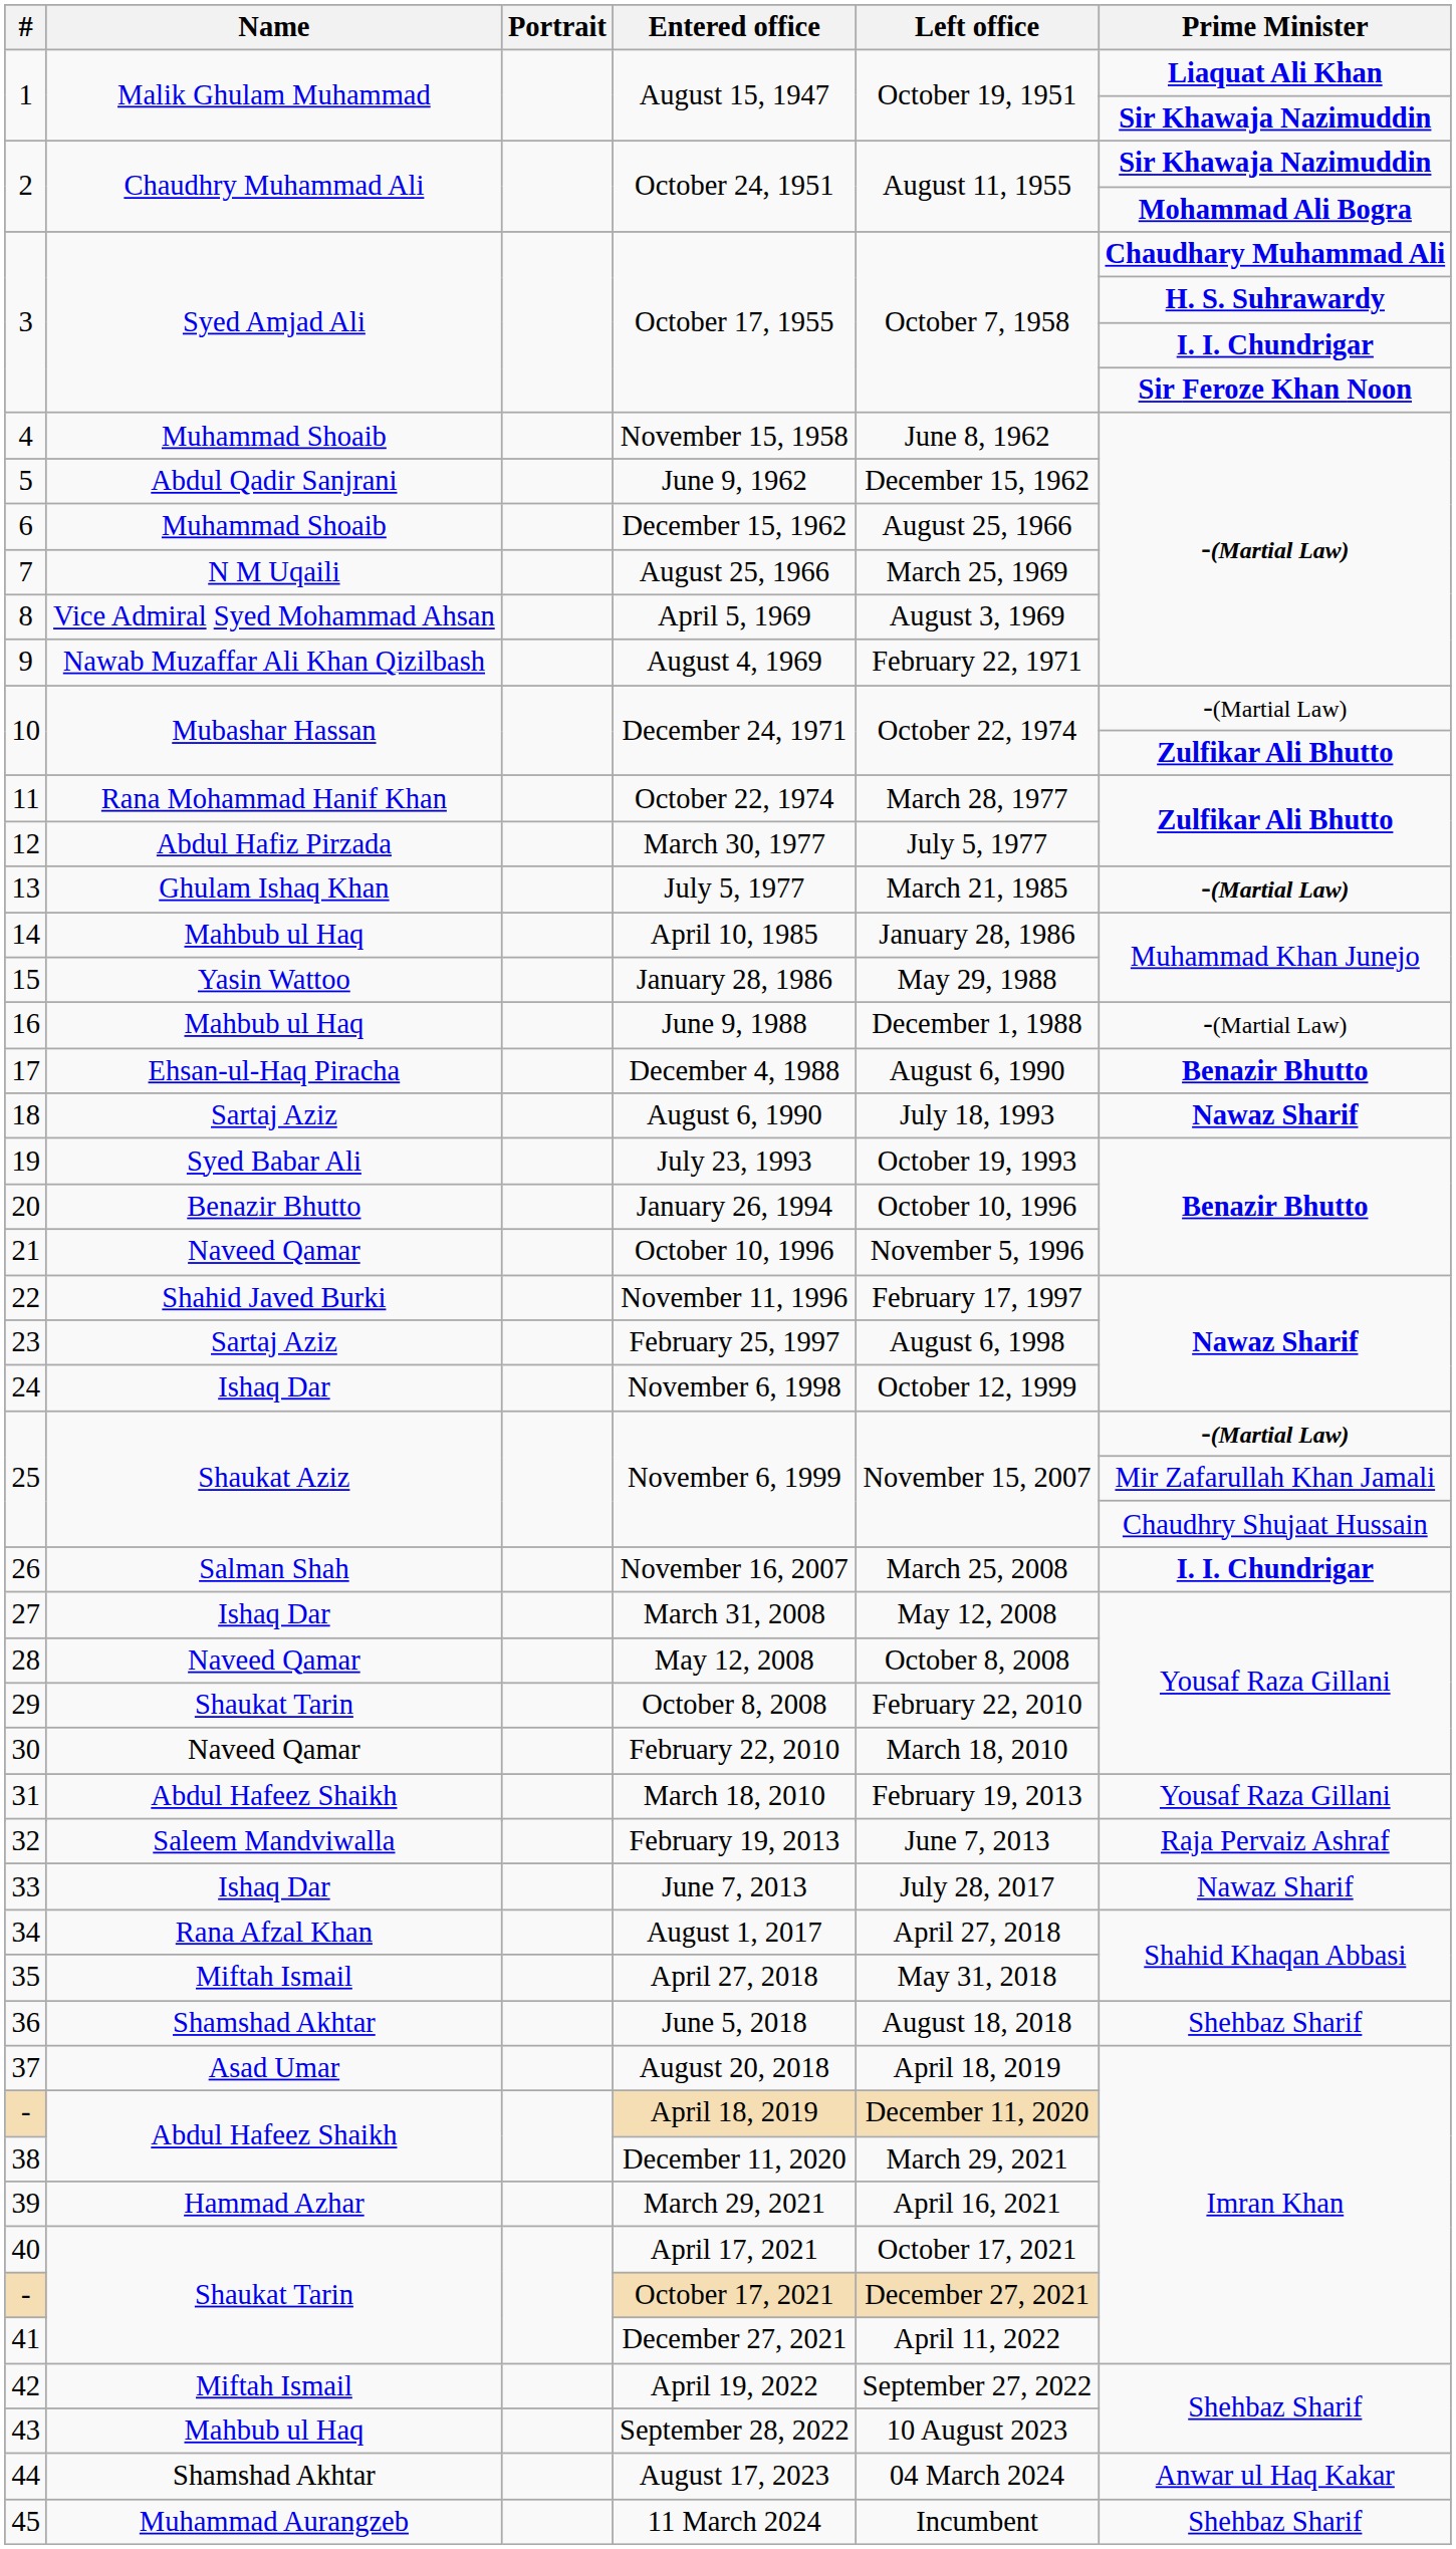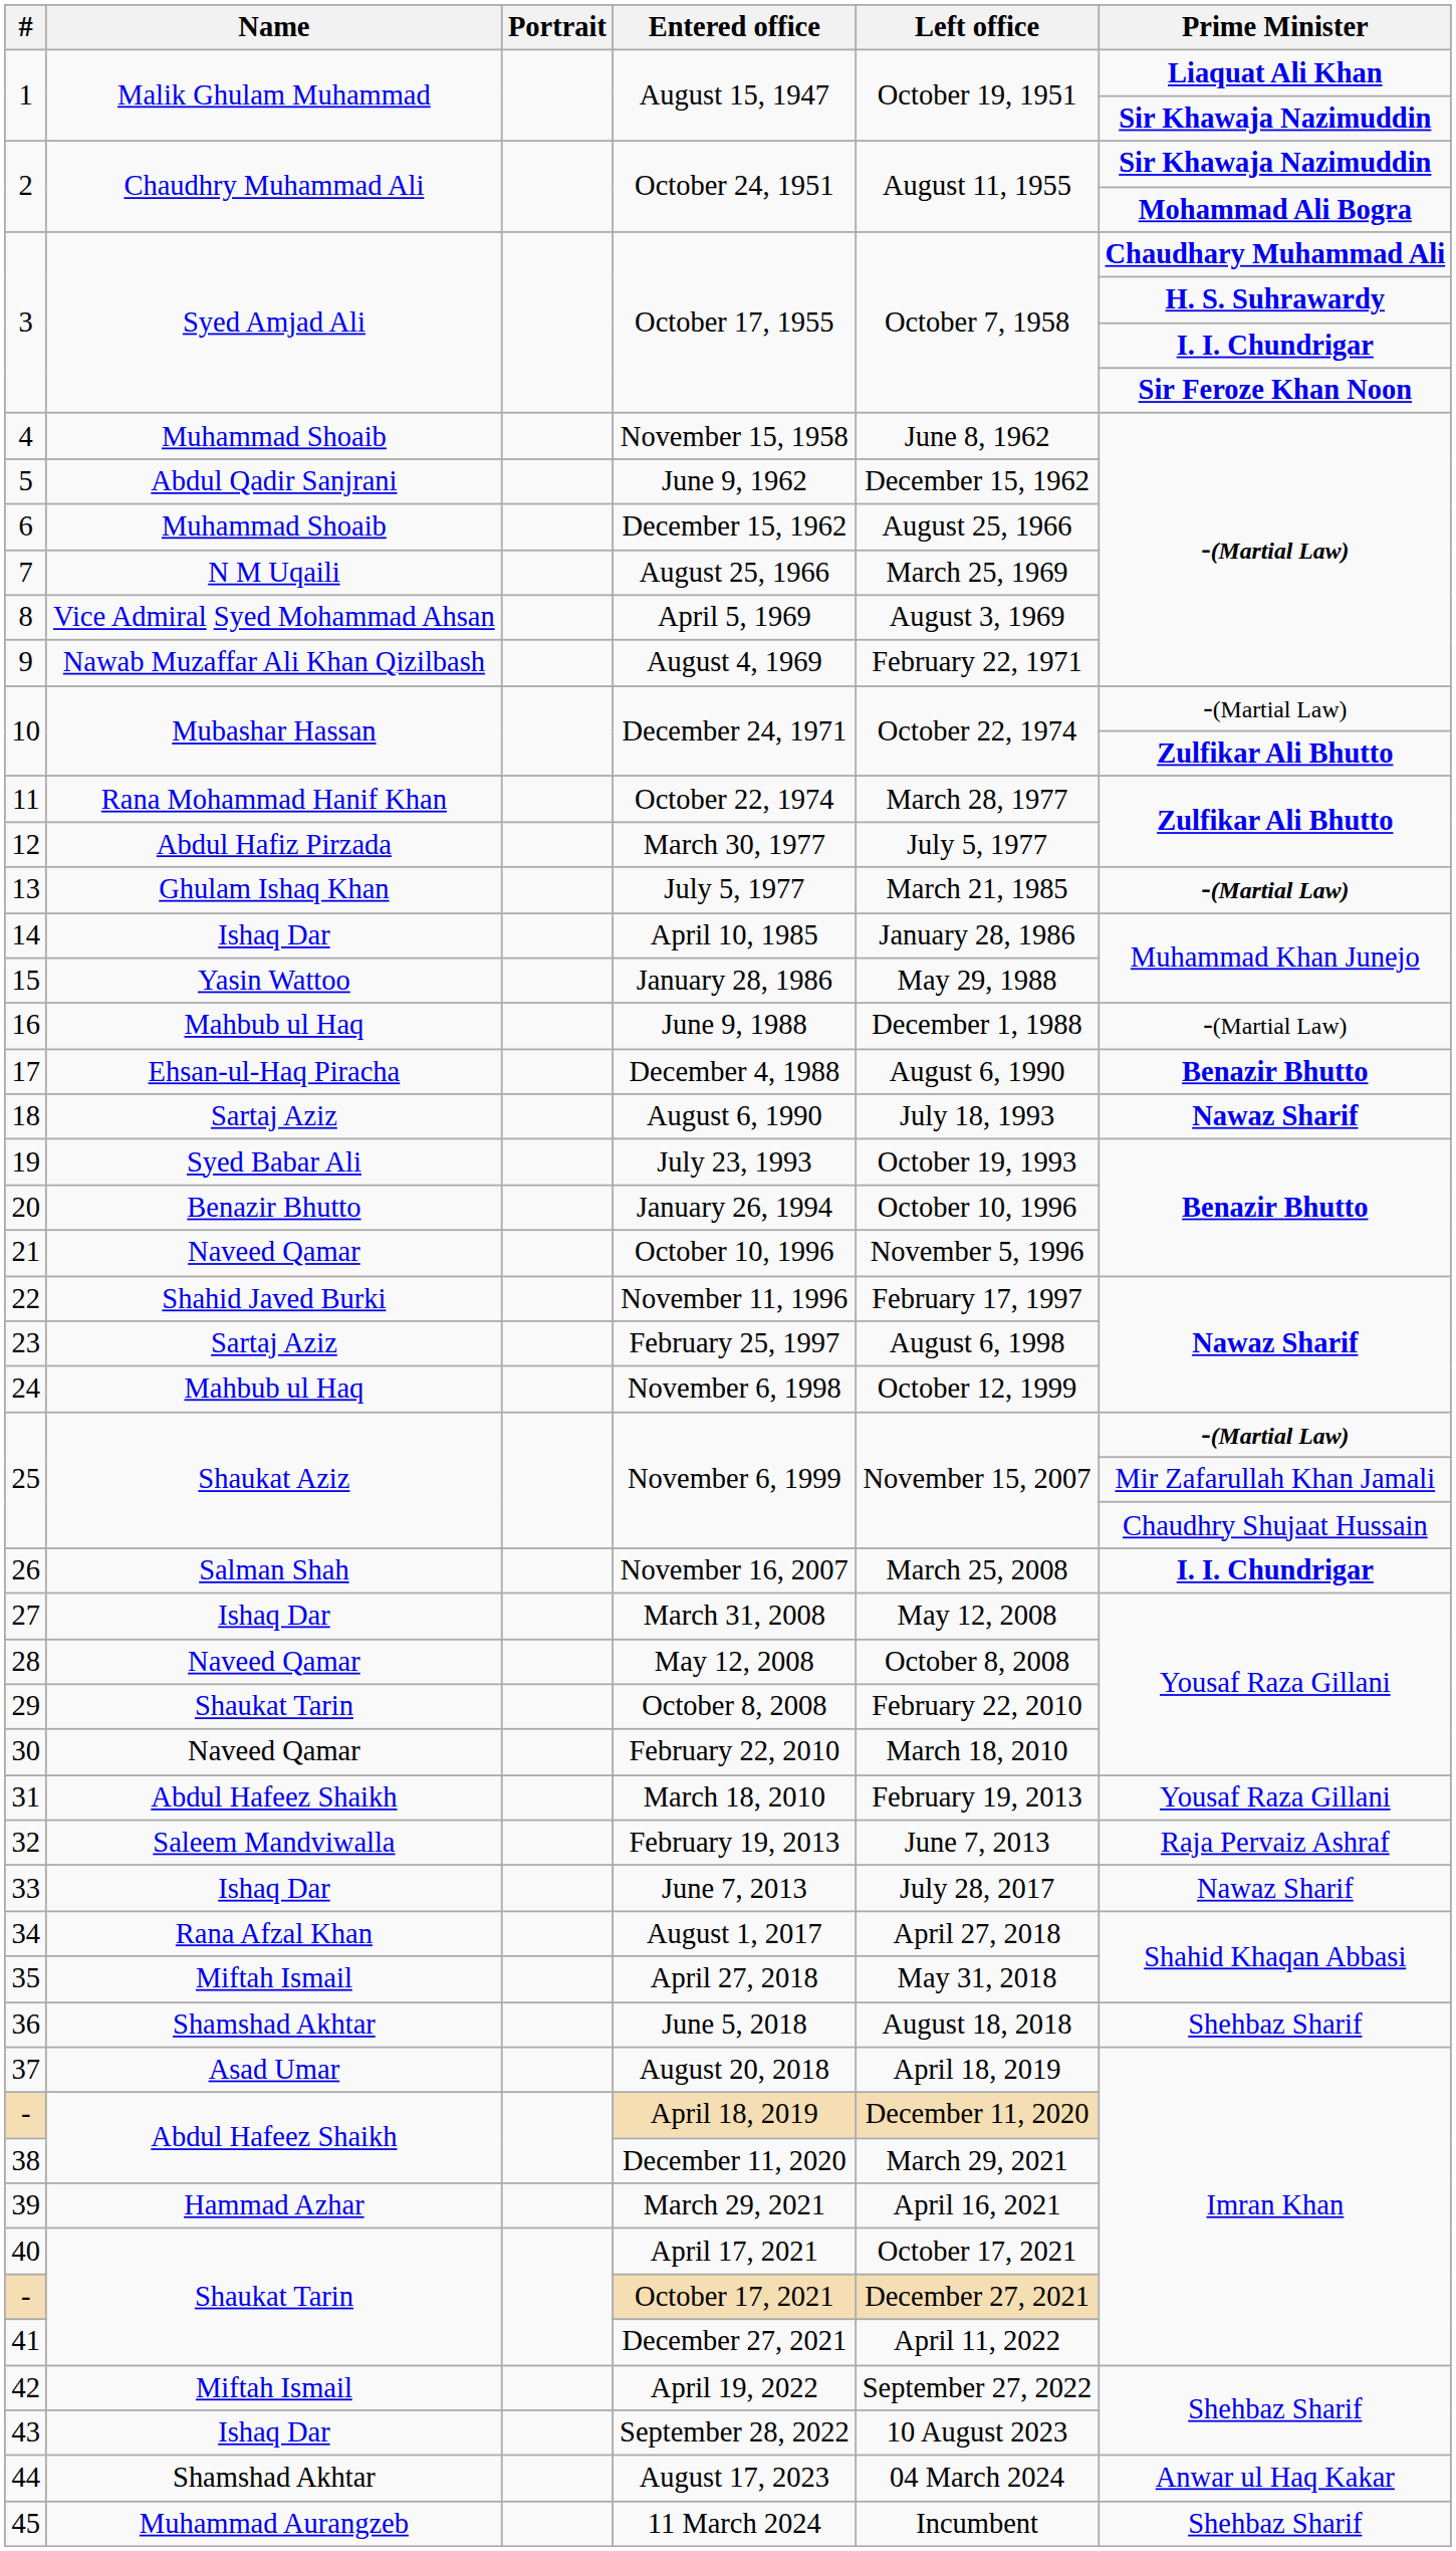 <table class="wikitable sortable" style="text-align:center">
 <tr>
 <th>#</th>
 <th align="center">Name</th>
 <th>Portrait</th>
 <th align="center">Entered office</th>
 <th align="center">Left office</th>
 <th>Prime Minister</th>
 </tr>
 <tr>
 <td rowspan="2">1</td>
 <td rowspan="2"><a href='#'>Malik Ghulam Muhammad</a></td>
 <td rowspan="2"></td>
 <td rowspan="2">August 15, 1947</td>
 <td rowspan="2">October 19, 1951</td>
 <td><strong><a href='#'>Liaquat Ali Khan</a></strong></td>
 </tr>
 <tr>
 <td><strong><a href='#'>Sir Khawaja Nazimuddin</a></strong></td>
 </tr>
 <tr>
 <td rowspan="2">2</td>
 <td rowspan="2"><a href='#'>Chaudhry Muhammad Ali</a></td>
 <td rowspan="2"></td>
 <td rowspan="2">October 24, 1951</td>
 <td rowspan="2">August 11, 1955</td>
 <td><strong><a href='#'>Sir Khawaja Nazimuddin</a></strong></td>
 </tr>
 <tr>
 <td><strong><a href='#'>Mohammad Ali Bogra</a></strong></td>
 </tr>
 <tr>
 <td rowspan="4">3</td>
 <td rowspan="4"><a href='#'>Syed Amjad Ali</a></td>
 <td rowspan="4"></td>
 <td rowspan="4">October 17, 1955</td>
 <td rowspan="4">October 7, 1958</td>
 <td><strong><a href='#'>Chaudhary Muhammad Ali</a></strong></td>
 </tr>
 <tr>
 <td><strong><a href='#'>H. S. Suhrawardy</a></strong></td>
 </tr>
 <tr>
 <td><strong><a href='#'>I. I. Chundrigar</a></strong></td>
 </tr>
 <tr>
 <td><a href='#'><strong>Sir</strong> <strong>Feroze Khan</strong> <strong>Noon</strong></a></td>
 </tr>
 <tr>
 <td>4</td>
 <td><a href='#'>Muhammad Shoaib</a></td>
 <td></td>
 <td>November 15, 1958</td>
 <td>June 8, 1962</td>
 <td rowspan="6"><strong>-<strong><em><small>(Martial Law)</small><em></td>
 </tr>
 <tr>
 <td>5</td>
 <td><a href='#'>Abdul Qadir Sanjrani</a></td>
 <td></td>
 <td>June 9, 1962</td>
 <td>December 15, 1962</td>
 </tr>
 <tr>
 <td>6</td>
 <td><a href='#'>Muhammad Shoaib</a></td>
 <td></td>
 <td>December 15, 1962</td>
 <td>August 25, 1966</td>
 </tr>
 <tr>
 <td>7</td>
 <td><a href='#'>N M Uqaili</a></td>
 <td></td>
 <td>August 25, 1966</td>
 <td>March 25, 1969</td>
 </tr>
 <tr>
 <td>8</td>
 <td><a href='#'>Vice Admiral</a> <a href='#'>Syed Mohammad Ahsan</a></td>
 <td></td>
 <td>April 5, 1969</td>
 <td>August 3, 1969</td>
 </tr>
 <tr>
 <td>9</td>
 <td><a href='#'>Nawab Muzaffar Ali Khan Qizilbash</a></td>
 <td></td>
 <td>August 4, 1969</td>
 <td>February 22, 1971</td>
 </tr>
 <tr>
 <td rowspan="2">10</td>
 <td rowspan="2"><a href='#'>Mubashar Hassan</a></td>
 <td rowspan="2"></td>
 <td rowspan="2">December 24, 1971</td>
 <td rowspan="2">October 22, 1974</td>
 <td></strong>-</em></strong><small>(Martial Law)</small></em></td>
 </tr>
 <tr>
 <td><strong><a href='#'>Zulfikar Ali Bhutto</a></strong></td>
 </tr>
 <tr>
 <td>11</td>
 <td><a href='#'>Rana Mohammad Hanif Khan</a></td>
 <td></td>
 <td>October 22, 1974</td>
 <td>March 28, 1977</td>
 <td rowspan="2"><strong><a href='#'>Zulfikar Ali Bhutto</a></strong></td>
 </tr>
 <tr>
 <td>12</td>
 <td><a href='#'>Abdul Hafiz Pirzada</a></td>
 <td></td>
 <td>March 30, 1977</td>
 <td>July 5, 1977</td>
 </tr>
 <tr>
 <td>13</td>
 <td><a href='#'>Ghulam Ishaq Khan</a></td>
 <td></td>
 <td>July 5, 1977</td>
 <td>March 21, 1985</td>
 <td><strong>-<strong><em><small>(Martial Law)</small><em></td>
 </tr>
 <tr>
 <td>14</td>
-<td><a href='#'>Mahbub ul Haq</a></td>
+<td><a href='#'>Ishaq Dar</a></td>
 <td></td>
 <td>April 10, 1985</td>
 <td>January 28, 1986</td>
 <td rowspan="2"></strong><a href='#'>Muhammad Khan Junejo</a><strong></td>
 </tr>
 <tr>
 <td>15</td>
 <td><a href='#'>Yasin Wattoo</a></td>
 <td></td>
 <td>January 28, 1986</td>
 <td>May 29, 1988</td>
 </tr>
 <tr>
 <td>16</td>
 <td><a href='#'>Mahbub ul Haq</a></td>
 <td></td>
 <td>June 9, 1988</td>
 <td>December 1, 1988</td>
 <td></strong>-</em></strong><small>(Martial Law)</small></em></td>
 </tr>
 <tr>
 <td>17</td>
 <td><a href='#'>Ehsan-ul-Haq Piracha</a></td>
 <td></td>
 <td>December 4, 1988</td>
 <td>August 6, 1990</td>
 <td><strong><a href='#'>Benazir Bhutto</a></strong></td>
 </tr>
 <tr>
 <td>18</td>
 <td><a href='#'>Sartaj Aziz</a></td>
 <td></td>
 <td>August 6, 1990</td>
 <td>July 18, 1993</td>
 <td><strong><a href='#'>Nawaz Sharif</a></strong></td>
 </tr>
 <tr>
 <td>19</td>
 <td><a href='#'>Syed Babar Ali</a></td>
 <td></td>
 <td>July 23, 1993</td>
 <td>October 19, 1993</td>
 <td rowspan="3"><strong><a href='#'>Benazir Bhutto</a></strong></td>
 </tr>
 <tr>
 <td>20</td>
 <td><a href='#'>Benazir Bhutto</a></td>
 <td></td>
 <td>January 26, 1994</td>
 <td>October 10, 1996</td>
 </tr>
 <tr>
 <td>21</td>
 <td><a href='#'>Naveed Qamar</a></td>
 <td></td>
 <td>October 10, 1996</td>
 <td>November 5, 1996</td>
 </tr>
 <tr>
 <td>22</td>
 <td><a href='#'>Shahid Javed Burki</a></td>
 <td></td>
 <td>November 11, 1996</td>
 <td>February 17, 1997</td>
 <td rowspan="3"><strong><a href='#'>Nawaz Sharif</a></strong></td>
 </tr>
 <tr>
 <td>23</td>
 <td><a href='#'>Sartaj Aziz</a></td>
 <td></td>
 <td>February 25, 1997</td>
 <td>August 6, 1998</td>
 </tr>
 <tr>
 <td>24</td>
-<td><a href='#'>Ishaq Dar</a></td>
+<td><a href='#'>Mahbub ul Haq</a></td>
 <td></td>
 <td>November 6, 1998</td>
 <td>October 12, 1999</td>
 </tr>
 <tr>
 <td rowspan="3">25</td>
 <td rowspan="3"><a href='#'>Shaukat Aziz</a></td>
 <td rowspan="3"></td>
 <td rowspan="3">November 6, 1999</td>
 <td rowspan="3">November 15, 2007</td>
 <td><strong>-<strong><em><small>(Martial Law)</small><em></td>
 </tr>
 <tr>
 <td></strong><a href='#'>Mir Zafarullah Khan Jamali</a><strong></td>
 </tr>
 <tr>
 <td></strong><a href='#'>Chaudhry Shujaat Hussain</a><strong></td>
 </tr>
 <tr>
 <td>26</td>
 <td><a href='#'>Salman Shah</a></td>
 <td></td>
 <td>November 16, 2007</td>
 <td>March 25, 2008</td>
 <td><strong><a href='#'>I. I. Chundrigar</a></strong></td>
 </tr>
 <tr>
 <td>27</td>
 <td><a href='#'>Ishaq Dar</a></td>
 <td></td>
 <td>March 31, 2008</td>
 <td>May 12, 2008</td>
 <td rowspan="4"></strong><a href='#'>Yousaf Raza Gillani</a><strong></td>
 </tr>
 <tr>
 <td>28</td>
 <td><a href='#'>Naveed Qamar</a></td>
 <td></td>
 <td>May 12, 2008</td>
 <td>October 8, 2008</td>
 </tr>
 <tr>
 <td>29</td>
 <td><a href='#'>Shaukat Tarin</a></td>
 <td></td>
 <td>October 8, 2008</td>
 <td>February 22, 2010</td>
 </tr>
 <tr>
 <td>30</td>
 <td>Naveed Qamar</td>
 <td></td>
 <td>February 22, 2010</td>
 <td>March 18, 2010</td>
 </tr>
 <tr>
 <td rowspan="2">31</td>
 <td rowspan="2"><a href='#'>Abdul Hafeez Shaikh</a></td>
 <td rowspan="2"></td>
 <td rowspan="2">March 18, 2010</td>
 <td rowspan="2">February 19, 2013</td>
 <td></strong><a href='#'>Yousaf Raza Gillani</a><strong></td>
 </tr>
 <tr>
 <td rowspan="2"></strong><a href='#'>Raja Pervaiz Ashraf</a><strong></td>
 </tr>
 <tr>
 <td>32</td>
 <td><a href='#'>Saleem Mandviwalla</a></td>
 <td></td>
 <td>February 19, 2013</td>
 <td>June 7, 2013</td>
 </tr>
 <tr>
 <td>33</td>
 <td><a href='#'>Ishaq Dar</a></td>
 <td></td>
 <td>June 7, 2013</td>
 <td>July 28, 2017</td>
 <td></strong><a href='#'>Nawaz Sharif</a><strong></td>
 </tr>
 <tr>
 <td>34</td>
 <td><a href='#'>Rana Afzal Khan</a></td>
 <td></td>
 <td>August 1, 2017</td>
 <td>April 27, 2018</td>
 <td rowspan="2"></strong><a href='#'>Shahid Khaqan Abbasi</a><strong></td>
 </tr>
 <tr>
 <td>35</td>
 <td><a href='#'>Miftah Ismail</a></td>
 <td></td>
 <td>April 27, 2018</td>
 <td>May 31, 2018</td>
 </tr>
 <tr>
 <td>36</td>
 <td><a href='#'>Shamshad Akhtar</a></td>
 <td></td>
 <td>June 5, 2018</td>
 <td>August 18, 2018</td>
 <td></strong> <a href='#'>Shehbaz Sharif</a><strong></td>
 </tr>
 <tr>
 <td>37</td>
 <td><a href='#'>Asad Umar</a></td>
 <td></td>
 <td>August 20, 2018</td>
 <td>April 18, 2019</td>
 <td rowspan="7"></strong><a href='#'>Imran Khan</a><strong></td>
 </tr>
 <tr>
 <td style="background-color:Wheat">-</td>
 <td rowspan="2"><a href='#'>Abdul Hafeez Shaikh</a></td>
 <td rowspan="2"></td>
 <td style="background-color:Wheat">April 18, 2019</td>
 <td style="background-color:Wheat">December 11, 2020</td>
 </tr>
 <tr>
 <td>38</td>
 <td>December 11, 2020</td>
 <td>March 29, 2021</td>
 </tr>
 <tr>
 <td>39</td>
 <td><a href='#'>Hammad Azhar</a></td>
 <td></td>
 <td>March 29, 2021</td>
 <td>April 16, 2021</td>
 </tr>
 <tr>
 <td>40</td>
 <td rowspan="3"><a href='#'>Shaukat Tarin</a></td>
 <td rowspan="3"></td>
 <td>April 17, 2021</td>
 <td>October 17, 2021</td>
 </tr>
 <tr>
 <td style="background-color:Wheat">-</td>
 <td style="background-color:Wheat">October 17, 2021</td>
 <td style="background-color:Wheat">December 27, 2021</td>
 </tr>
 <tr>
 <td>41</td>
 <td>December 27, 2021</td>
 <td>April 11, 2022</td>
 </tr>
 <tr>
 <td>42</td>
 <td><a href='#'>Miftah Ismail</a></td>
 <td></td>
 <td>April 19, 2022</td>
 <td>September 27, 2022</td>
 <td rowspan="2"></strong><a href='#'>Shehbaz Sharif</a><strong></td>
 </tr>
 <tr>
 <td>43</td>
-<td><a href='#'>Mahbub ul Haq</a></td>
+<td><a href='#'>Ishaq Dar</a></td>
 <td></td>
 <td>September 28, 2022</td>
 <td>10 August 2023</td>
 </tr>
 <tr>
 <td>44</td>
 <td>Shamshad Akhtar</td>
 <td></td>
 <td>August 17, 2023</td>
 <td>04 March 2024</td>
 <td></strong><a href='#'>Anwar ul Haq Kakar</a><strong></td>
 </tr>
 <tr>
 <td>45</td>
 <td><a href='#'>Muhammad Aurangzeb</a></td>
 <td></td>
 <td>11 March 2024</td>
 <td>Incumbent</td>
 <td></strong> <a href='#'>Shehbaz Sharif</a><strong></td>
 </tr>
 </table>
